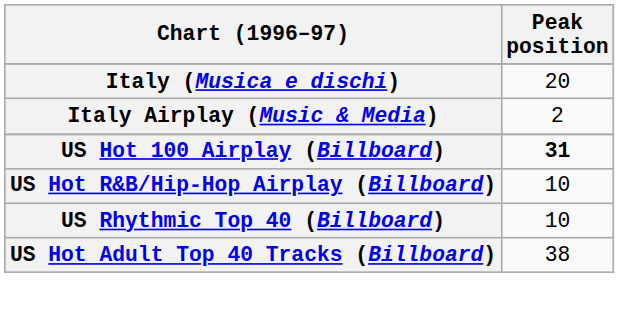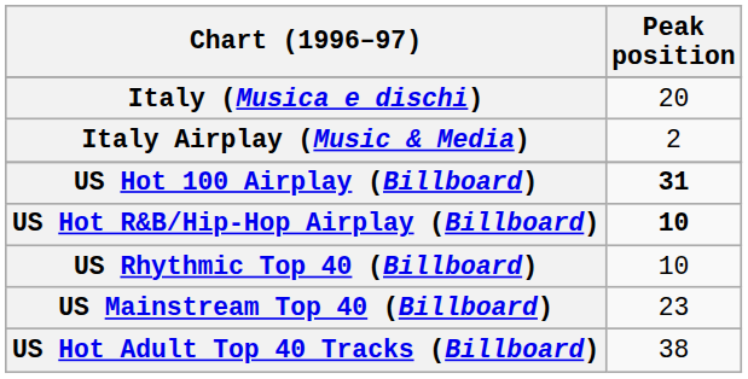 <table class="wikitable sortable plainrowheaders" style="text-align:center">
 <tr>
 <th scope="col">Chart (1996–97)</th>
 <th scope="col">Peak<br> position</th>
 </tr>
 <tr>
 </tr>
 <tr>
 </tr>
 <tr>
 </tr>
 <tr>
 <th scope="row">Italy (<em><a href='#'>Musica e dischi</a></em>)</th>
 <td>20</td>
 </tr>
 <tr>
 <th scope="row">Italy Airplay (<em><a href='#'>Music & Media</a></em>)</th>
 <td>2</td>
 </tr>
 <tr>
 </tr>
 <tr>
 </tr>
 <tr>
 </tr>
 <tr>
 </tr>
 <tr>
 </tr>
 <tr>
 </tr>
 <tr>
 </tr>
 <tr>
 <th scope="row">US <a href='#'>Hot 100 Airplay</a> (<em><a href='#'>Billboard</a></em>)</th>
 <td><strong>31</strong></td>
 </tr>
 <tr>
 <th scope="row">US <a href='#'>Hot R&B/Hip-Hop Airplay</a> (<em><a href='#'>Billboard</a></em>)</th>
-<td>10</td>
+<td><strong>10</strong></td>
 </tr>
 <tr>
 <th scope="row">US <a href='#'>Rhythmic Top 40</a> (<em><a href='#'>Billboard</a></em>)</th>
 <td>10</td>
 </tr>
 <tr>
+<th scope="row">US <a href='#'>Mainstream Top 40</a> (<em><a href='#'>Billboard</a></em>)</th>
+<td>23</td>
+</tr>
+<tr>
 <th scope="row">US <a href='#'>Hot Adult Top 40 Tracks</a> (<em><a href='#'>Billboard</a></em>)</th>
 <td>38</td>
 </tr>
 </table>
